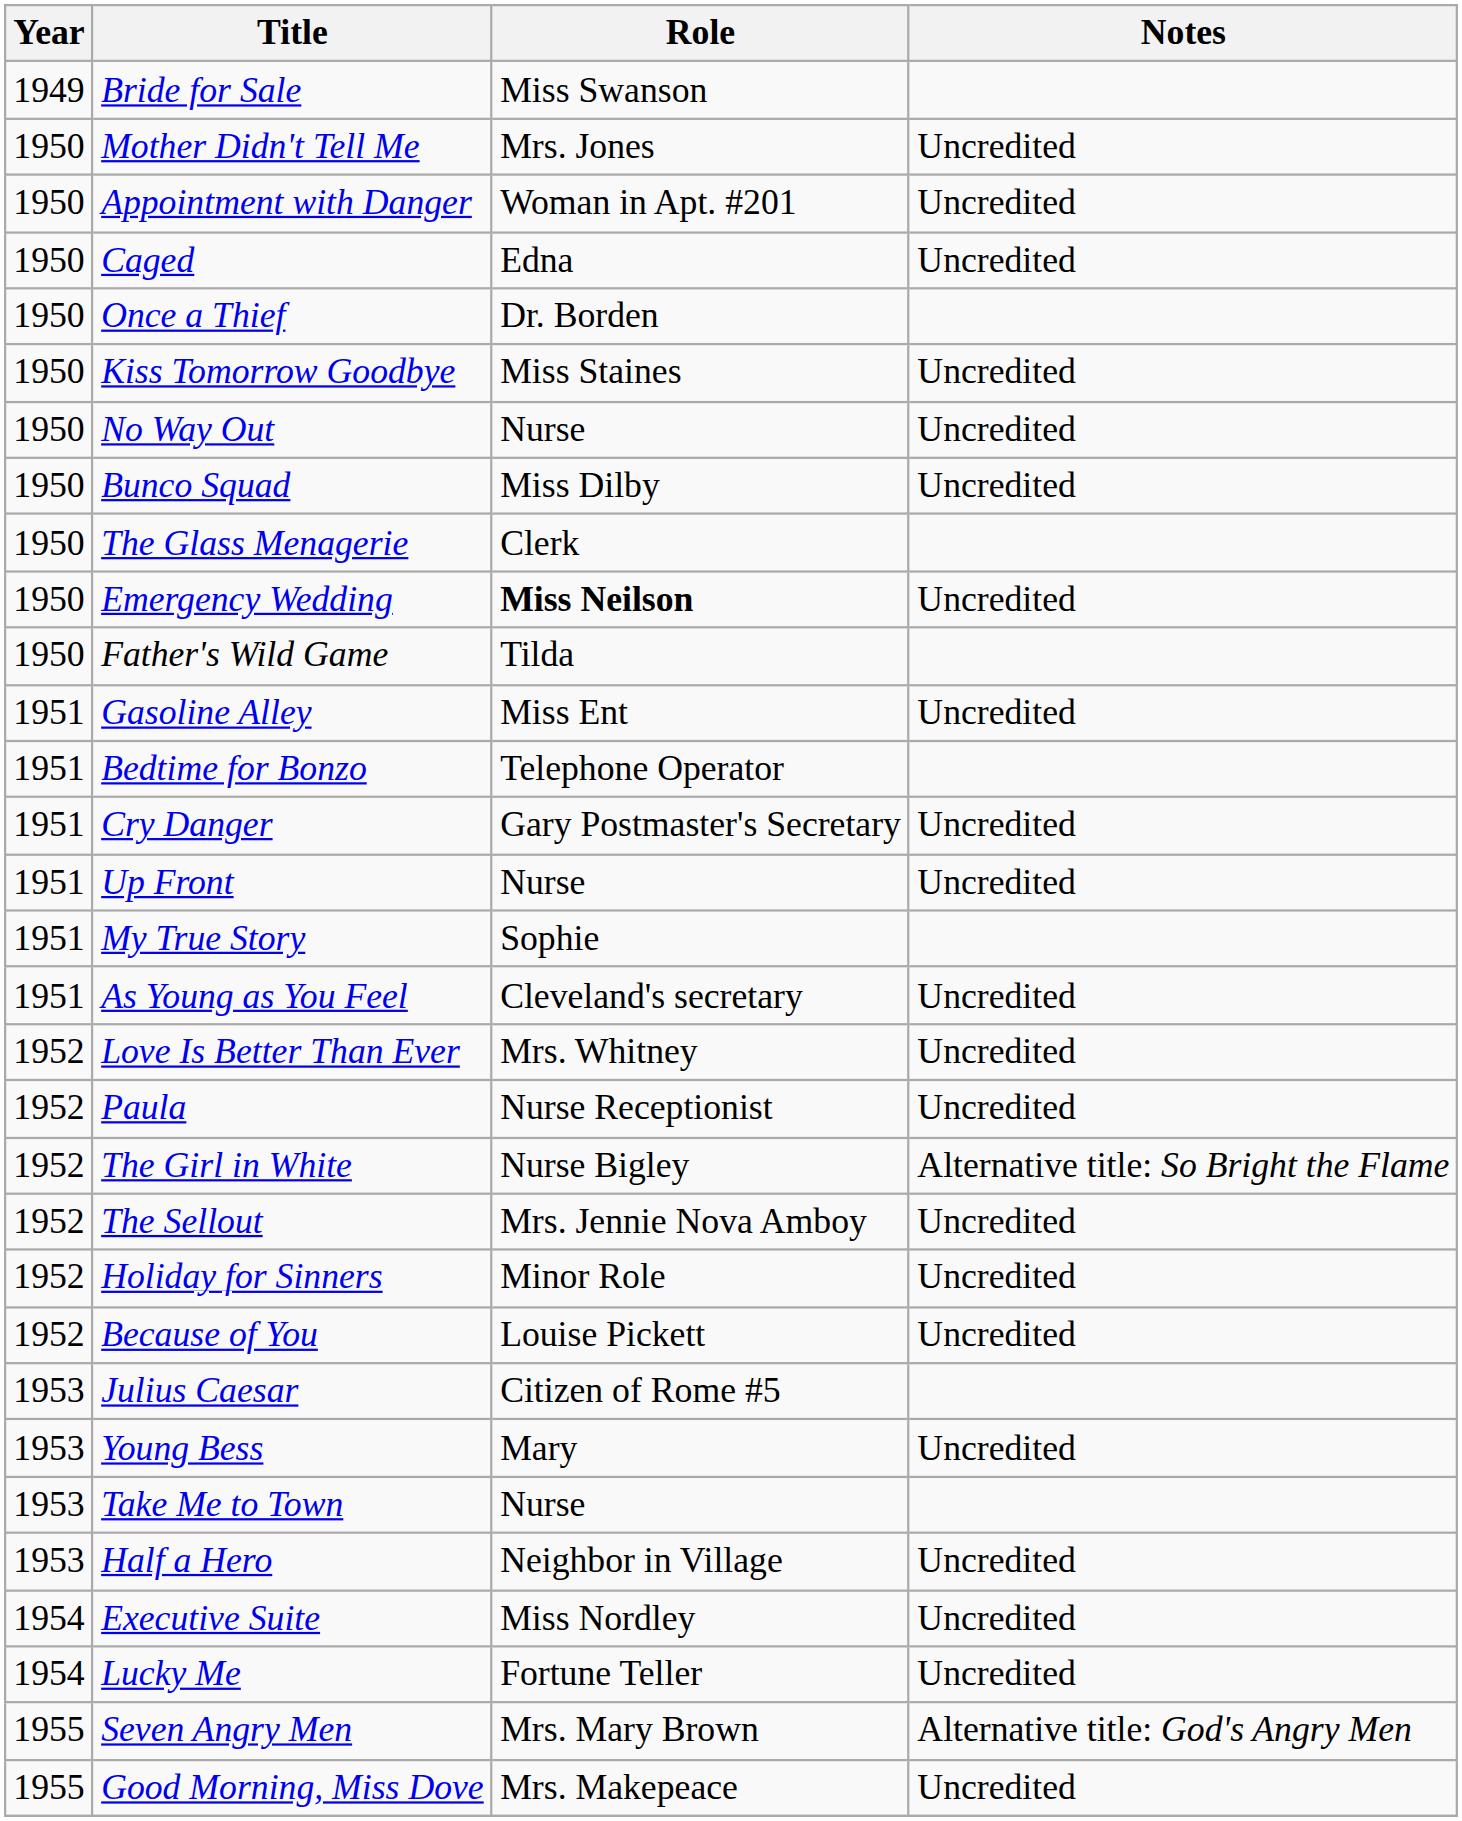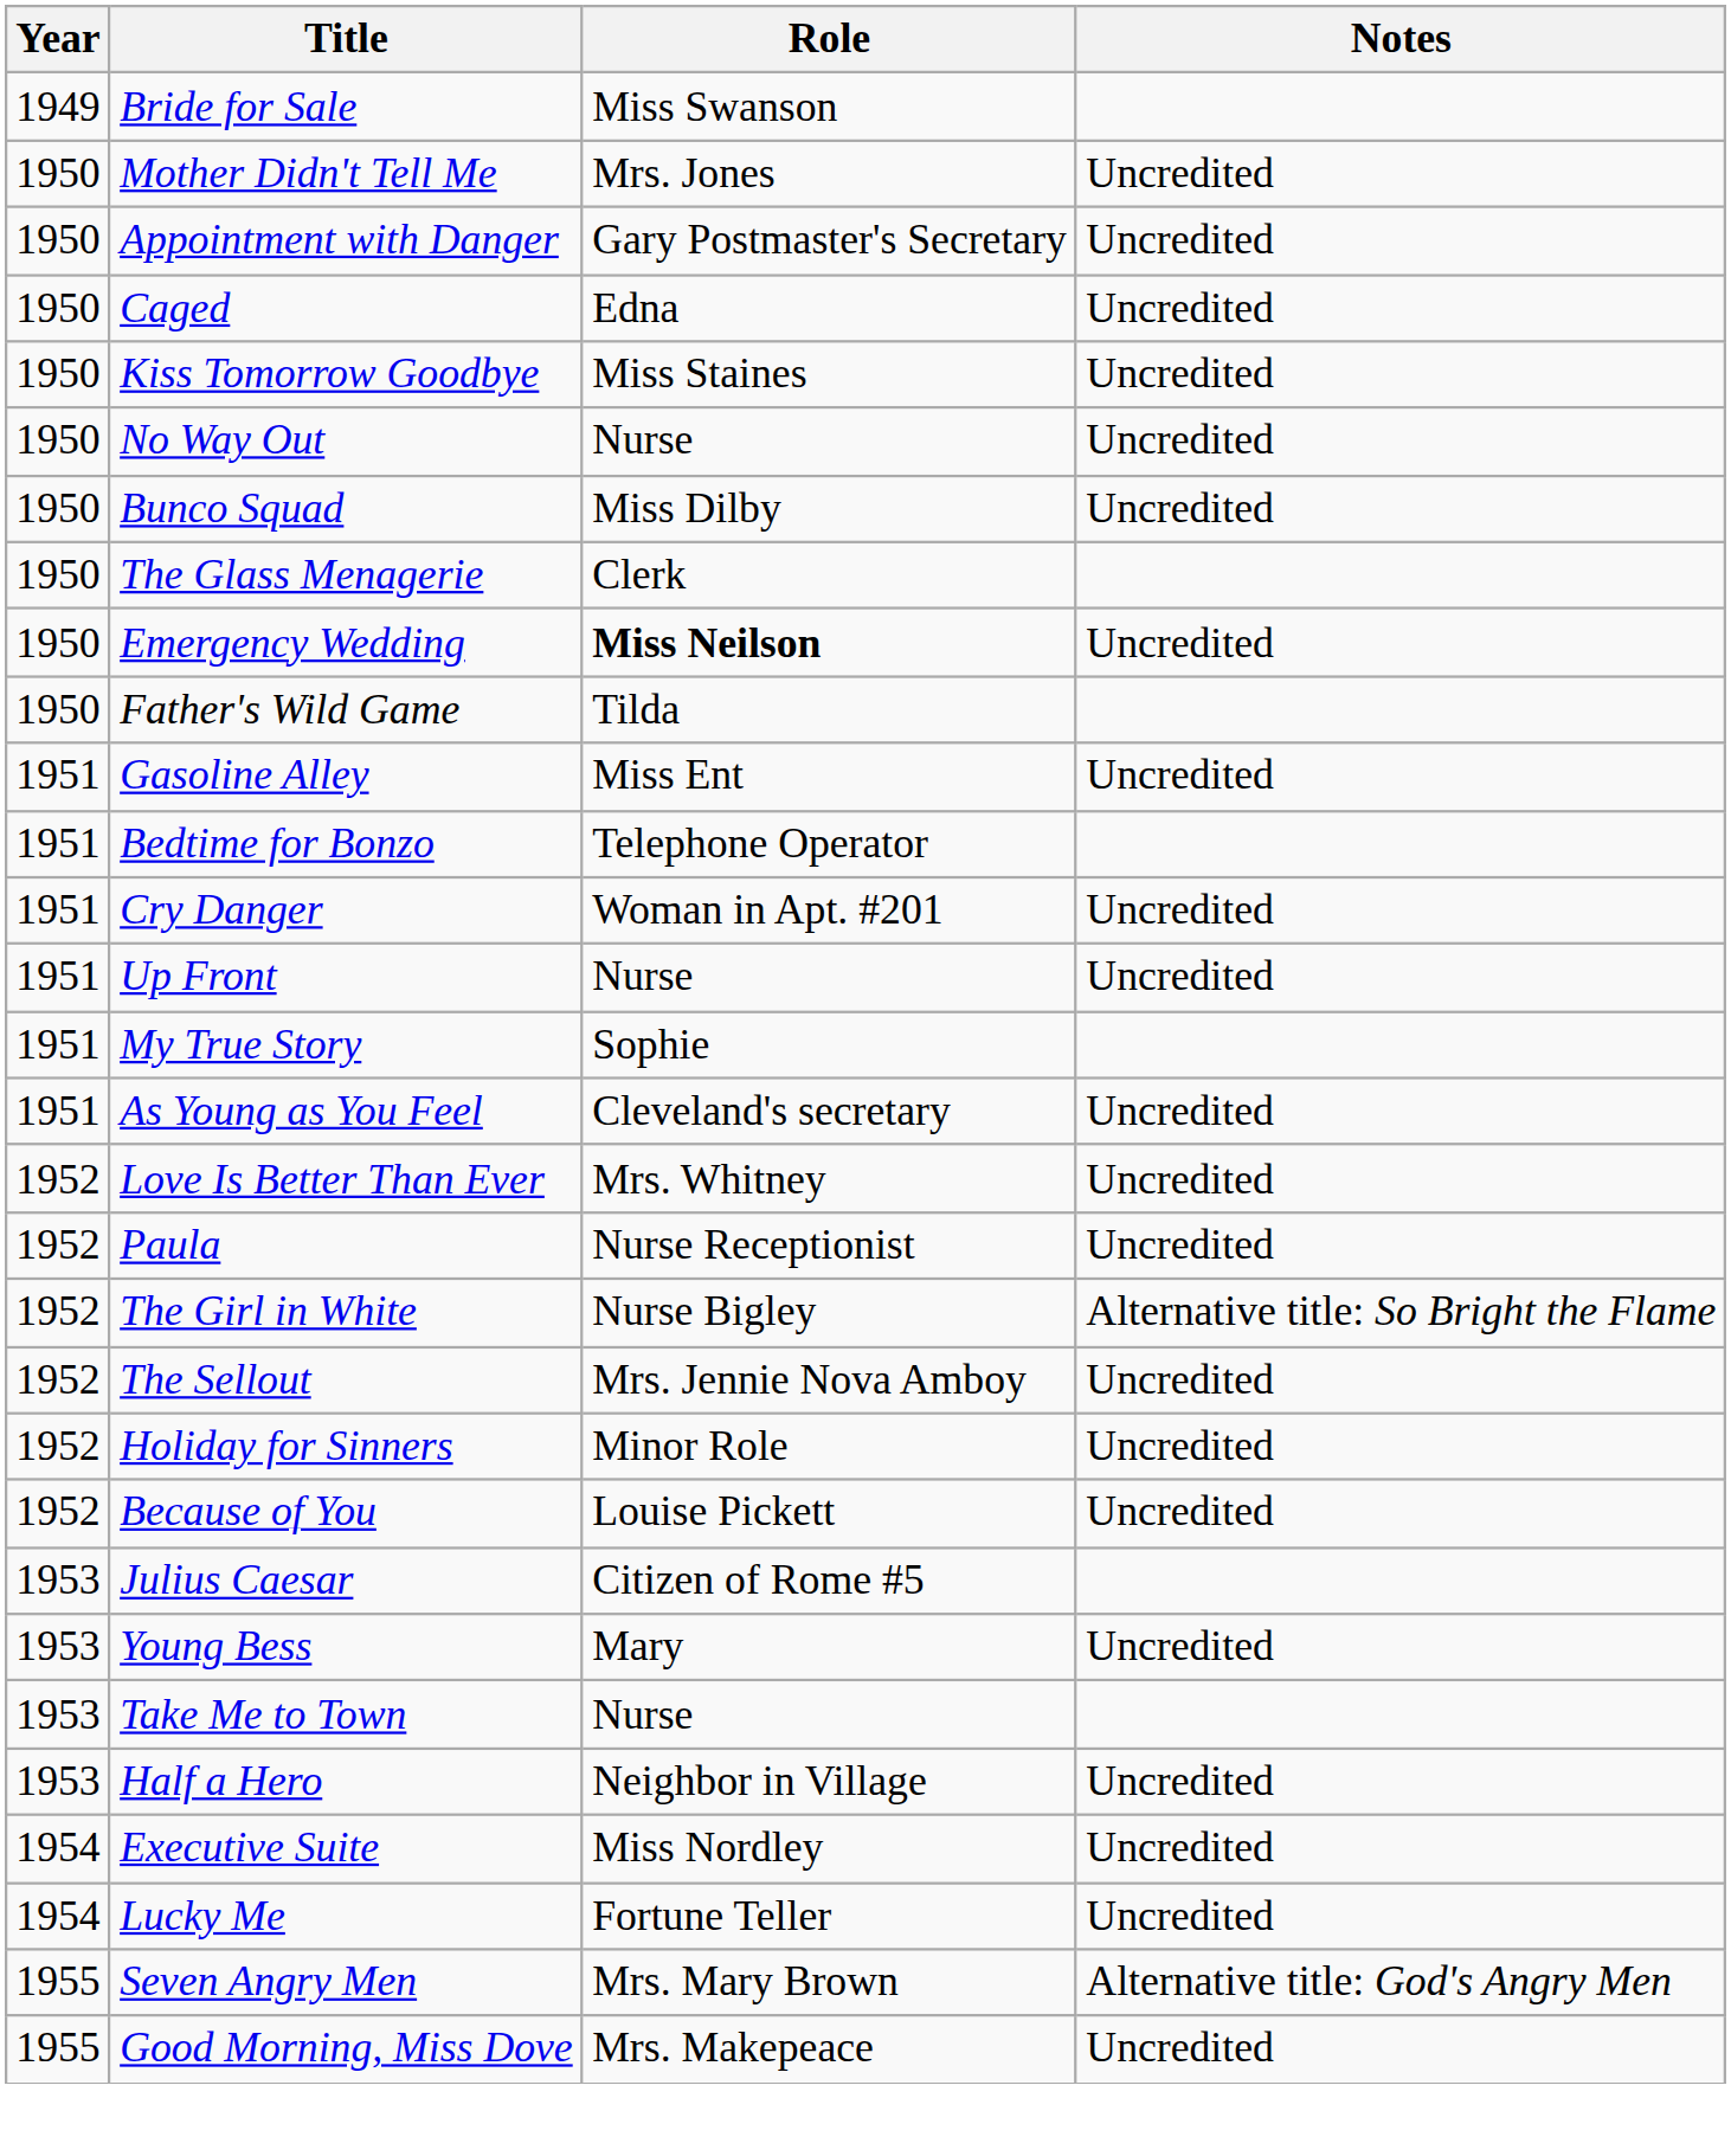 <table class="wikitable sortable">
 <tr>
 <th>Year</th>
 <th>Title</th>
 <th>Role</th>
 <th class="unsortable">Notes</th>
 </tr>
 <tr>
 <td>1949</td>
 <td><em><a href='#'>Bride for Sale</a></em></td>
 <td>Miss Swanson</td>
 <td></td>
 </tr>
 <tr>
 <td>1950</td>
 <td><em><a href='#'>Mother Didn't Tell Me</a></em></td>
 <td>Mrs. Jones</td>
 <td>Uncredited</td>
 </tr>
 <tr>
 <td>1950</td>
 <td><em><a href='#'>Appointment with Danger</a></em></td>
-<td>Woman in Apt. #201</td>
+<td>Gary Postmaster's Secretary</td>
 <td>Uncredited</td>
 </tr>
 <tr>
 <td>1950</td>
 <td><em><a href='#'>Caged</a></em></td>
 <td>Edna</td>
 <td>Uncredited</td>
-</tr>
-<tr>
-<td>1950</td>
-<td><em><a href='#'>Once a Thief</a></em></td>
-<td>Dr. Borden</td>
-<td></td>
 </tr>
 <tr>
 <td>1950</td>
 <td><em><a href='#'>Kiss Tomorrow Goodbye</a></em></td>
 <td>Miss Staines</td>
 <td>Uncredited</td>
 </tr>
 <tr>
 <td>1950</td>
 <td><em><a href='#'>No Way Out</a></em></td>
 <td>Nurse</td>
 <td>Uncredited</td>
 </tr>
 <tr>
 <td>1950</td>
 <td><em><a href='#'>Bunco Squad</a></em></td>
 <td>Miss Dilby</td>
 <td>Uncredited</td>
 </tr>
 <tr>
 <td>1950</td>
 <td><em><a href='#'>The Glass Menagerie</a></em></td>
 <td>Clerk</td>
 <td></td>
 </tr>
 <tr>
 <td>1950</td>
 <td><em><a href='#'>Emergency Wedding</a></em></td>
 <td><strong>Miss Neilson</strong></td>
 <td>Uncredited</td>
 </tr>
 <tr>
 <td>1950</td>
 <td><em>Father's Wild Game</em></td>
 <td>Tilda</td>
 <td></td>
 </tr>
 <tr>
 <td>1951</td>
 <td><em><a href='#'>Gasoline Alley</a></em></td>
 <td>Miss Ent</td>
 <td>Uncredited</td>
 </tr>
 <tr>
 <td>1951</td>
 <td><em><a href='#'>Bedtime for Bonzo</a></em></td>
 <td>Telephone Operator</td>
 <td></td>
 </tr>
 <tr>
 <td>1951</td>
 <td><em><a href='#'>Cry Danger</a></em></td>
-<td>Gary Postmaster's Secretary</td>
+<td>Woman in Apt. #201</td>
 <td>Uncredited</td>
 </tr>
 <tr>
 <td>1951</td>
 <td><em><a href='#'>Up Front</a></em></td>
 <td>Nurse</td>
 <td>Uncredited</td>
 </tr>
 <tr>
 <td>1951</td>
 <td><em><a href='#'>My True Story</a></em></td>
 <td>Sophie</td>
 <td></td>
 </tr>
 <tr>
 <td>1951</td>
 <td><em><a href='#'>As Young as You Feel</a></em></td>
 <td>Cleveland's secretary</td>
 <td>Uncredited</td>
 </tr>
 <tr>
 <td>1952</td>
 <td><em><a href='#'>Love Is Better Than Ever</a></em></td>
 <td>Mrs. Whitney</td>
 <td>Uncredited</td>
 </tr>
 <tr>
 <td>1952</td>
 <td><em><a href='#'>Paula</a></em></td>
 <td>Nurse Receptionist</td>
 <td>Uncredited</td>
 </tr>
 <tr>
 <td>1952</td>
 <td><em><a href='#'>The Girl in White</a></em></td>
 <td>Nurse Bigley</td>
 <td>Alternative title: <em>So Bright the Flame</em></td>
 </tr>
 <tr>
 <td>1952</td>
 <td><em><a href='#'>The Sellout</a></em></td>
 <td>Mrs. Jennie Nova Amboy</td>
 <td>Uncredited</td>
 </tr>
 <tr>
 <td>1952</td>
 <td><em><a href='#'>Holiday for Sinners</a></em></td>
 <td>Minor Role</td>
 <td>Uncredited</td>
 </tr>
 <tr>
 <td>1952</td>
 <td><em><a href='#'>Because of You</a></em></td>
 <td>Louise Pickett</td>
 <td>Uncredited</td>
 </tr>
 <tr>
 <td>1953</td>
 <td><em><a href='#'>Julius Caesar</a></em></td>
 <td>Citizen of Rome #5</td>
 <td></td>
 </tr>
 <tr>
 <td>1953</td>
 <td><em><a href='#'>Young Bess</a></em></td>
 <td>Mary</td>
 <td>Uncredited</td>
 </tr>
 <tr>
 <td>1953</td>
 <td><em><a href='#'>Take Me to Town</a></em></td>
 <td>Nurse</td>
 <td></td>
 </tr>
 <tr>
 <td>1953</td>
 <td><em><a href='#'>Half a Hero</a></em></td>
 <td>Neighbor in Village</td>
 <td>Uncredited</td>
 </tr>
 <tr>
 <td>1954</td>
 <td><em><a href='#'>Executive Suite</a></em></td>
 <td>Miss Nordley</td>
 <td>Uncredited</td>
 </tr>
 <tr>
 <td>1954</td>
 <td><em><a href='#'>Lucky Me</a></em></td>
 <td>Fortune Teller</td>
 <td>Uncredited</td>
 </tr>
 <tr>
 <td>1955</td>
 <td><em><a href='#'>Seven Angry Men</a></em></td>
 <td>Mrs. Mary Brown</td>
 <td>Alternative title: <em>God's Angry Men</em></td>
 </tr>
 <tr>
 <td>1955</td>
 <td><em><a href='#'>Good Morning, Miss Dove</a></em></td>
 <td>Mrs. Makepeace</td>
 <td>Uncredited</td>
 </tr>
 <tr>
 </tr>
 </table>
